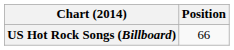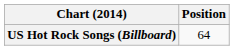 <table class="wikitable plainrowheaders sortable">
 <tr>
 <th>Chart (2014)</th>
 <th>Position</th>
 </tr>
 <tr>
 <th scope="row">US Hot Rock Songs (<em>Billboard</em>)</th>
-<td style="text-align:center;">66</td>
+<td style="text-align:center;">64</td>
 </tr>
 </table>
